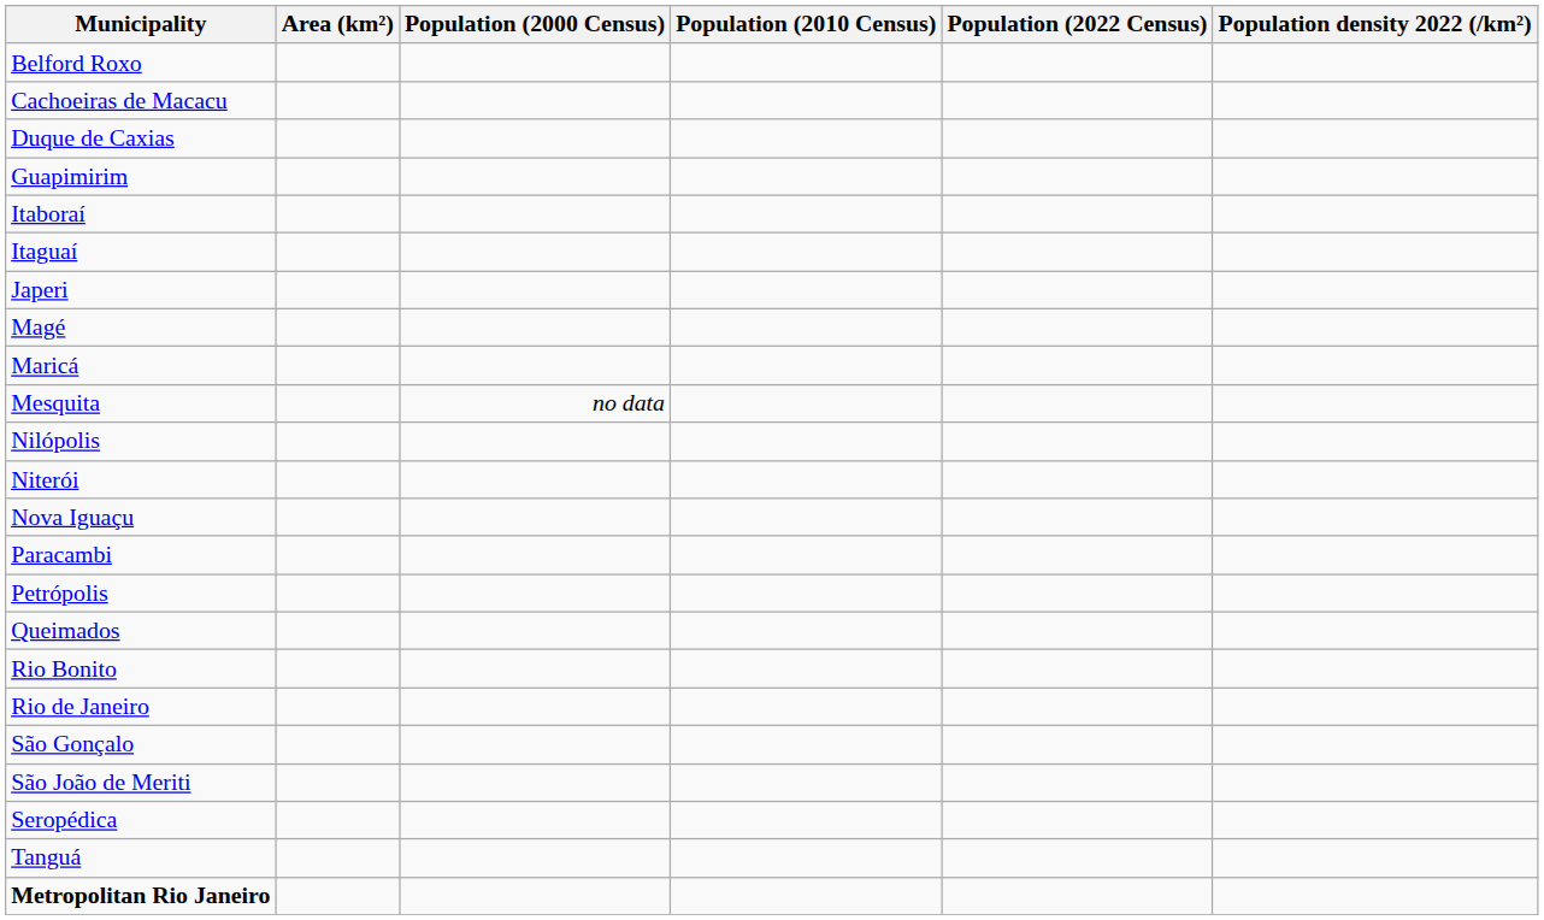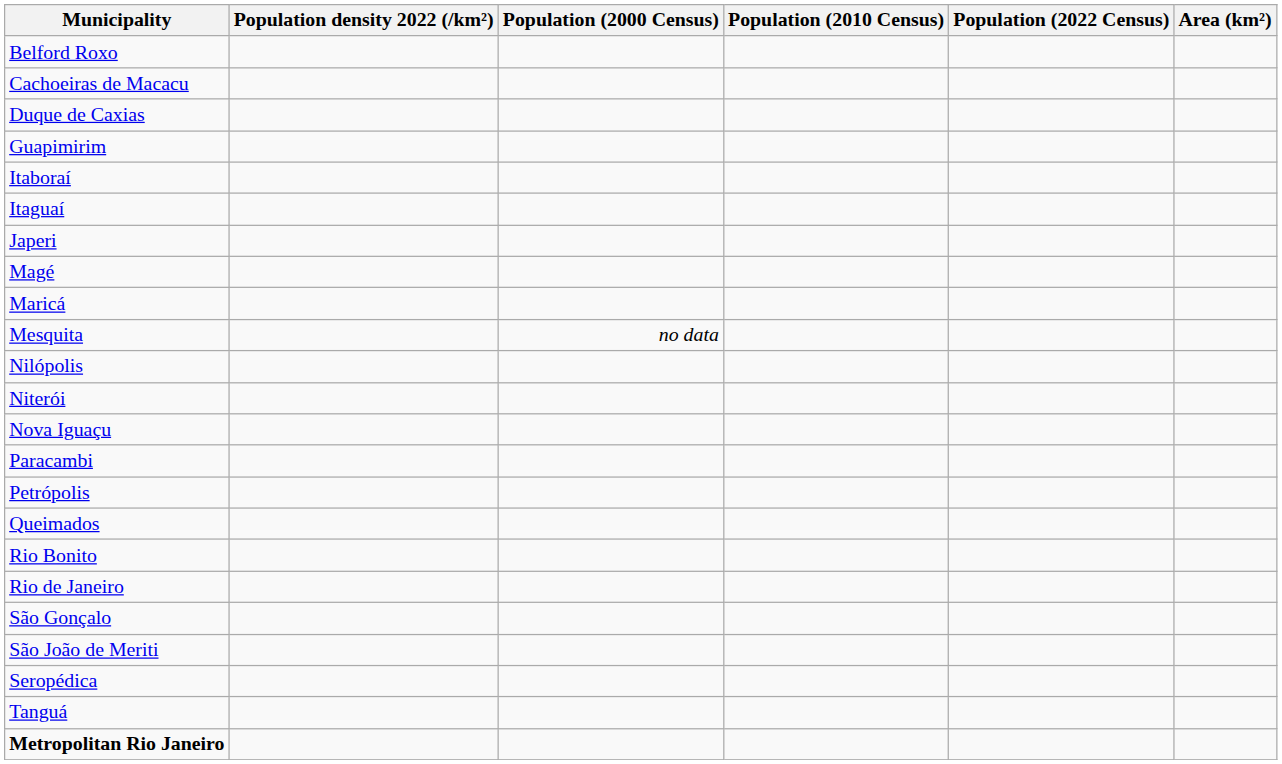 <table class="wikitable sortable" style="text-align:right">
 <tr>
 <th>Municipality</th>
-<th>Area (km²)</th>
+<th>Population density 2022 (/km²)</th>
 <th>Population (2000 Census)</th>
 <th>Population (2010 Census)</th>
 <th>Population (2022 Census)</th>
-<th>Population density 2022 (/km²)</th>
+<th>Area (km²)</th>
 </tr>
 <tr>
 <td align=left><a href='#'>Belford Roxo</a></td>
 <td></td>
 <td></td>
 <td></td>
 <td></td>
 <td></td>
 </tr>
 <tr>
 <td align=left><a href='#'>Cachoeiras de Macacu</a></td>
 <td></td>
 <td></td>
 <td></td>
 <td></td>
 <td></td>
 </tr>
 <tr>
 <td align=left><a href='#'>Duque de Caxias</a></td>
 <td></td>
 <td></td>
 <td></td>
 <td></td>
 <td></td>
 </tr>
 <tr>
 <td align=left><a href='#'>Guapimirim</a></td>
 <td></td>
 <td></td>
 <td></td>
 <td></td>
 <td></td>
 </tr>
 <tr>
 <td align=left><a href='#'>Itaboraí</a></td>
 <td></td>
 <td></td>
 <td></td>
 <td></td>
 <td></td>
 </tr>
 <tr>
 <td align=left><a href='#'>Itaguaí</a></td>
 <td></td>
 <td></td>
 <td></td>
 <td></td>
 <td></td>
 </tr>
 <tr>
 <td align=left><a href='#'>Japeri</a></td>
 <td></td>
 <td></td>
 <td></td>
 <td></td>
 <td></td>
 </tr>
 <tr>
 <td align=left><a href='#'>Magé</a></td>
 <td></td>
 <td></td>
 <td></td>
 <td></td>
 <td></td>
 </tr>
 <tr>
 <td align=left><a href='#'>Maricá</a></td>
 <td></td>
 <td></td>
 <td></td>
 <td></td>
 <td></td>
 </tr>
 <tr>
 <td align=left><a href='#'>Mesquita</a></td>
 <td></td>
 <td><em>no data</em></td>
 <td></td>
 <td></td>
 <td></td>
 </tr>
 <tr>
 <td align=left><a href='#'>Nilópolis</a></td>
 <td></td>
 <td></td>
 <td></td>
 <td></td>
 <td></td>
 </tr>
 <tr>
 <td align=left><a href='#'>Niterói</a></td>
 <td></td>
 <td></td>
 <td></td>
 <td></td>
 <td></td>
 </tr>
 <tr>
 <td align=left><a href='#'>Nova Iguaçu</a></td>
 <td></td>
 <td></td>
 <td></td>
 <td></td>
 <td></td>
 </tr>
 <tr>
 <td align=left><a href='#'>Paracambi</a></td>
 <td></td>
 <td></td>
 <td></td>
 <td></td>
 <td></td>
 </tr>
 <tr>
 <td align=left><a href='#'>Petrópolis</a></td>
 <td></td>
 <td></td>
 <td></td>
 <td></td>
 <td></td>
 </tr>
 <tr>
 <td align=left><a href='#'>Queimados</a></td>
 <td></td>
 <td></td>
 <td></td>
 <td></td>
 <td></td>
 </tr>
 <tr>
 <td align=left><a href='#'>Rio Bonito</a></td>
 <td></td>
 <td></td>
 <td></td>
 <td></td>
 <td></td>
 </tr>
 <tr>
 <td align=left><a href='#'>Rio de Janeiro</a></td>
 <td></td>
 <td></td>
 <td></td>
 <td></td>
 <td></td>
 </tr>
 <tr>
 <td align=left><a href='#'>São Gonçalo</a></td>
 <td></td>
 <td></td>
 <td></td>
 <td></td>
 <td></td>
 </tr>
 <tr>
 <td align=left><a href='#'>São João de Meriti</a></td>
 <td></td>
 <td></td>
 <td></td>
 <td></td>
 <td></td>
 </tr>
 <tr>
 <td align=left><a href='#'>Seropédica</a></td>
 <td></td>
 <td></td>
 <td></td>
 <td></td>
 <td></td>
 </tr>
 <tr>
 <td align=left><a href='#'>Tanguá</a></td>
 <td></td>
 <td></td>
 <td></td>
 <td></td>
 <td></td>
 </tr>
 <tr>
 <td align=left><strong>Metropolitan Rio Janeiro</strong></td>
 <td><strong></strong></td>
 <td><strong></strong></td>
 <td><strong></strong></td>
 <td><strong></strong></td>
 <td><strong></strong></td>
 </tr>
 </table>
